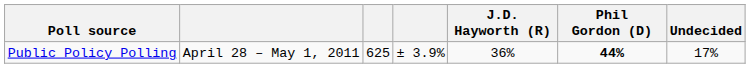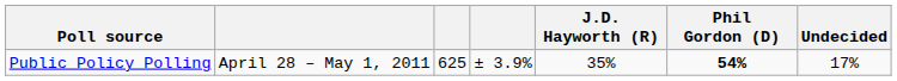 <table class="wikitable" style="text-align:center">
 <tr valign=bottom>
 <th>Poll source</th>
 <th></th>
 <th></th>
 <th></th>
 <th style="width:100px;">J.D.<br>Hayworth (R)</th>
 <th style="width:100px;">Phil<br>Gordon (D)</th>
 <th>Undecided</th>
 </tr>
 <tr>
 <td align=left><a href='#'>Public Policy Polling</a></td>
 <td>April 28 – May 1, 2011</td>
 <td>625</td>
 <td>± 3.9%</td>
-<td>36%</td>
-<td><strong>44%</strong></td>
+<td>35%</td>
+<td><strong>54%</strong></td>
 <td>17%</td>
 </tr>
 </table>
